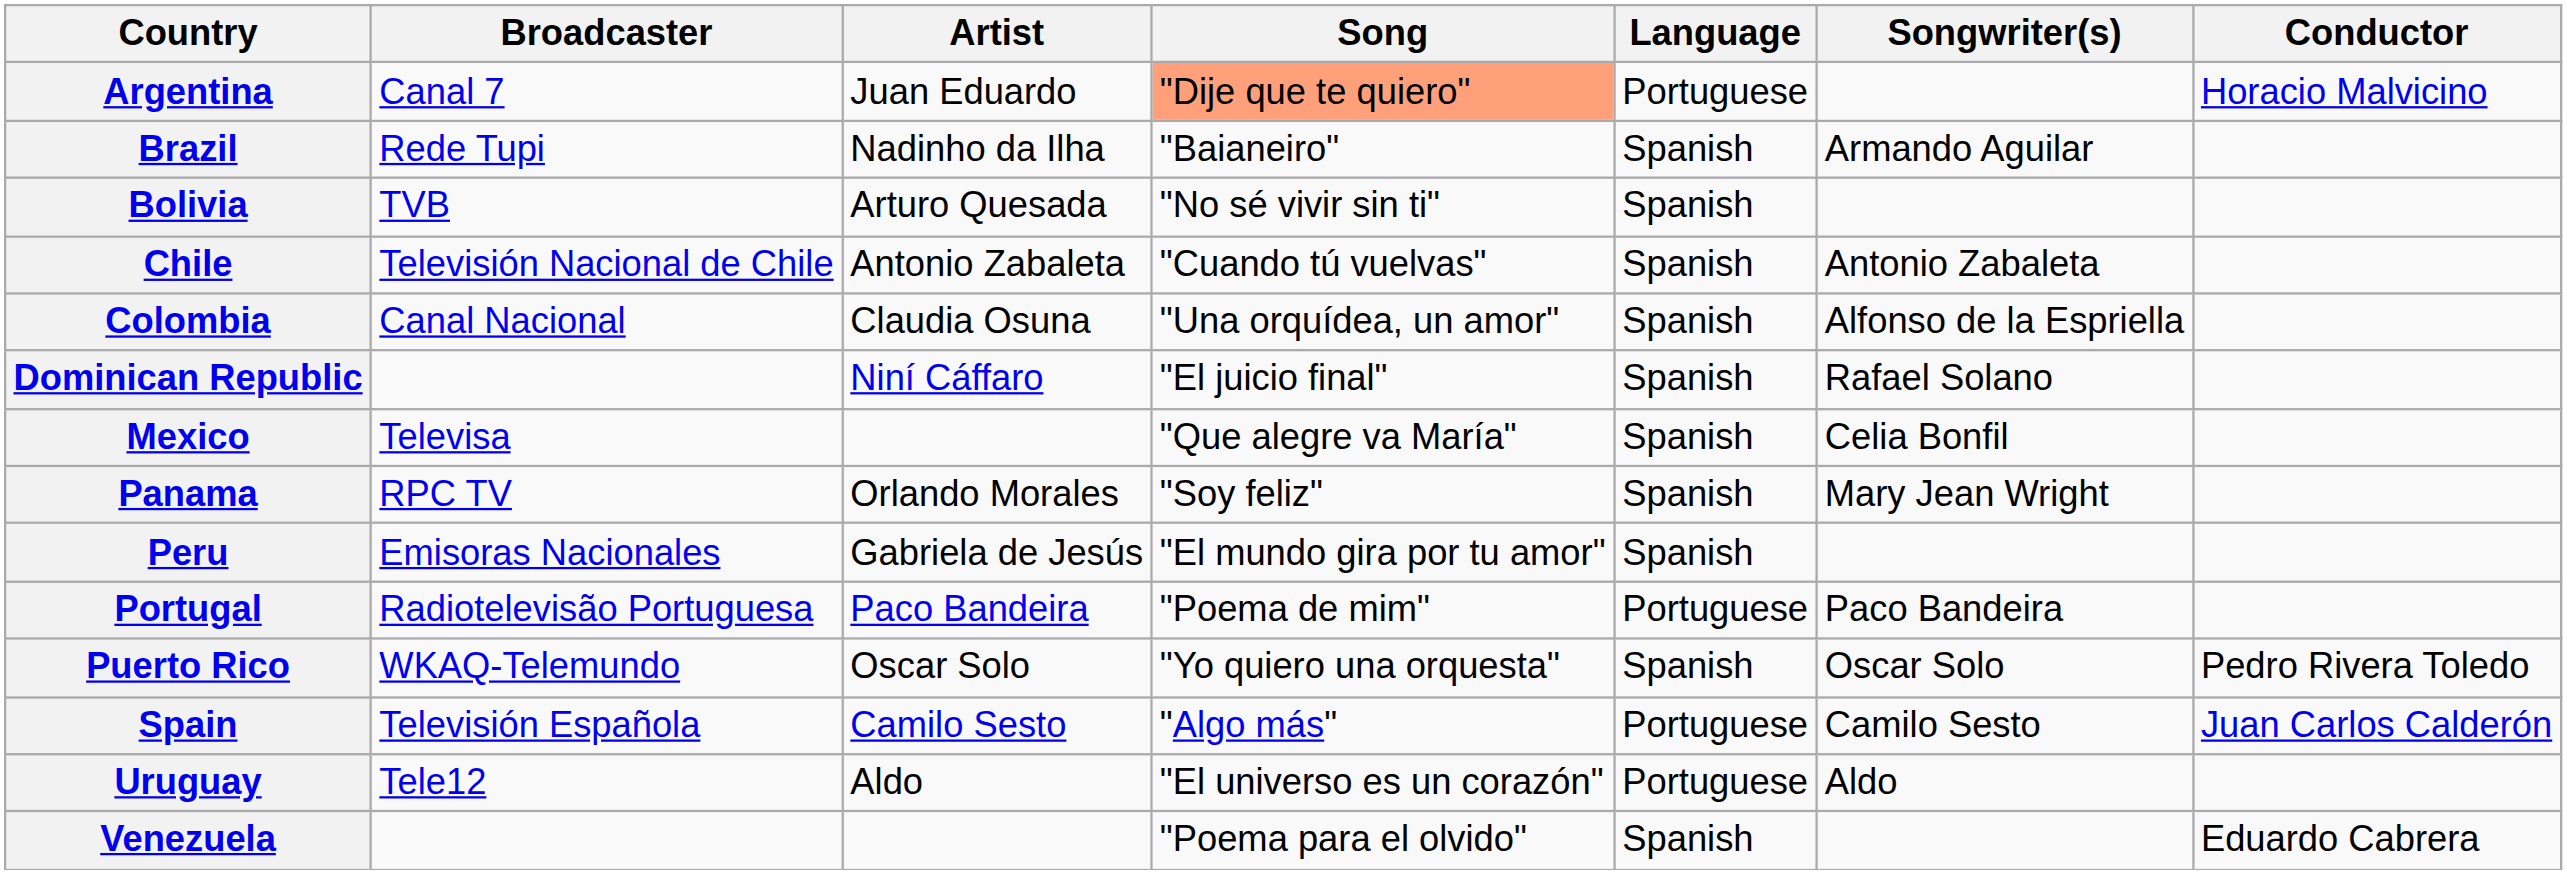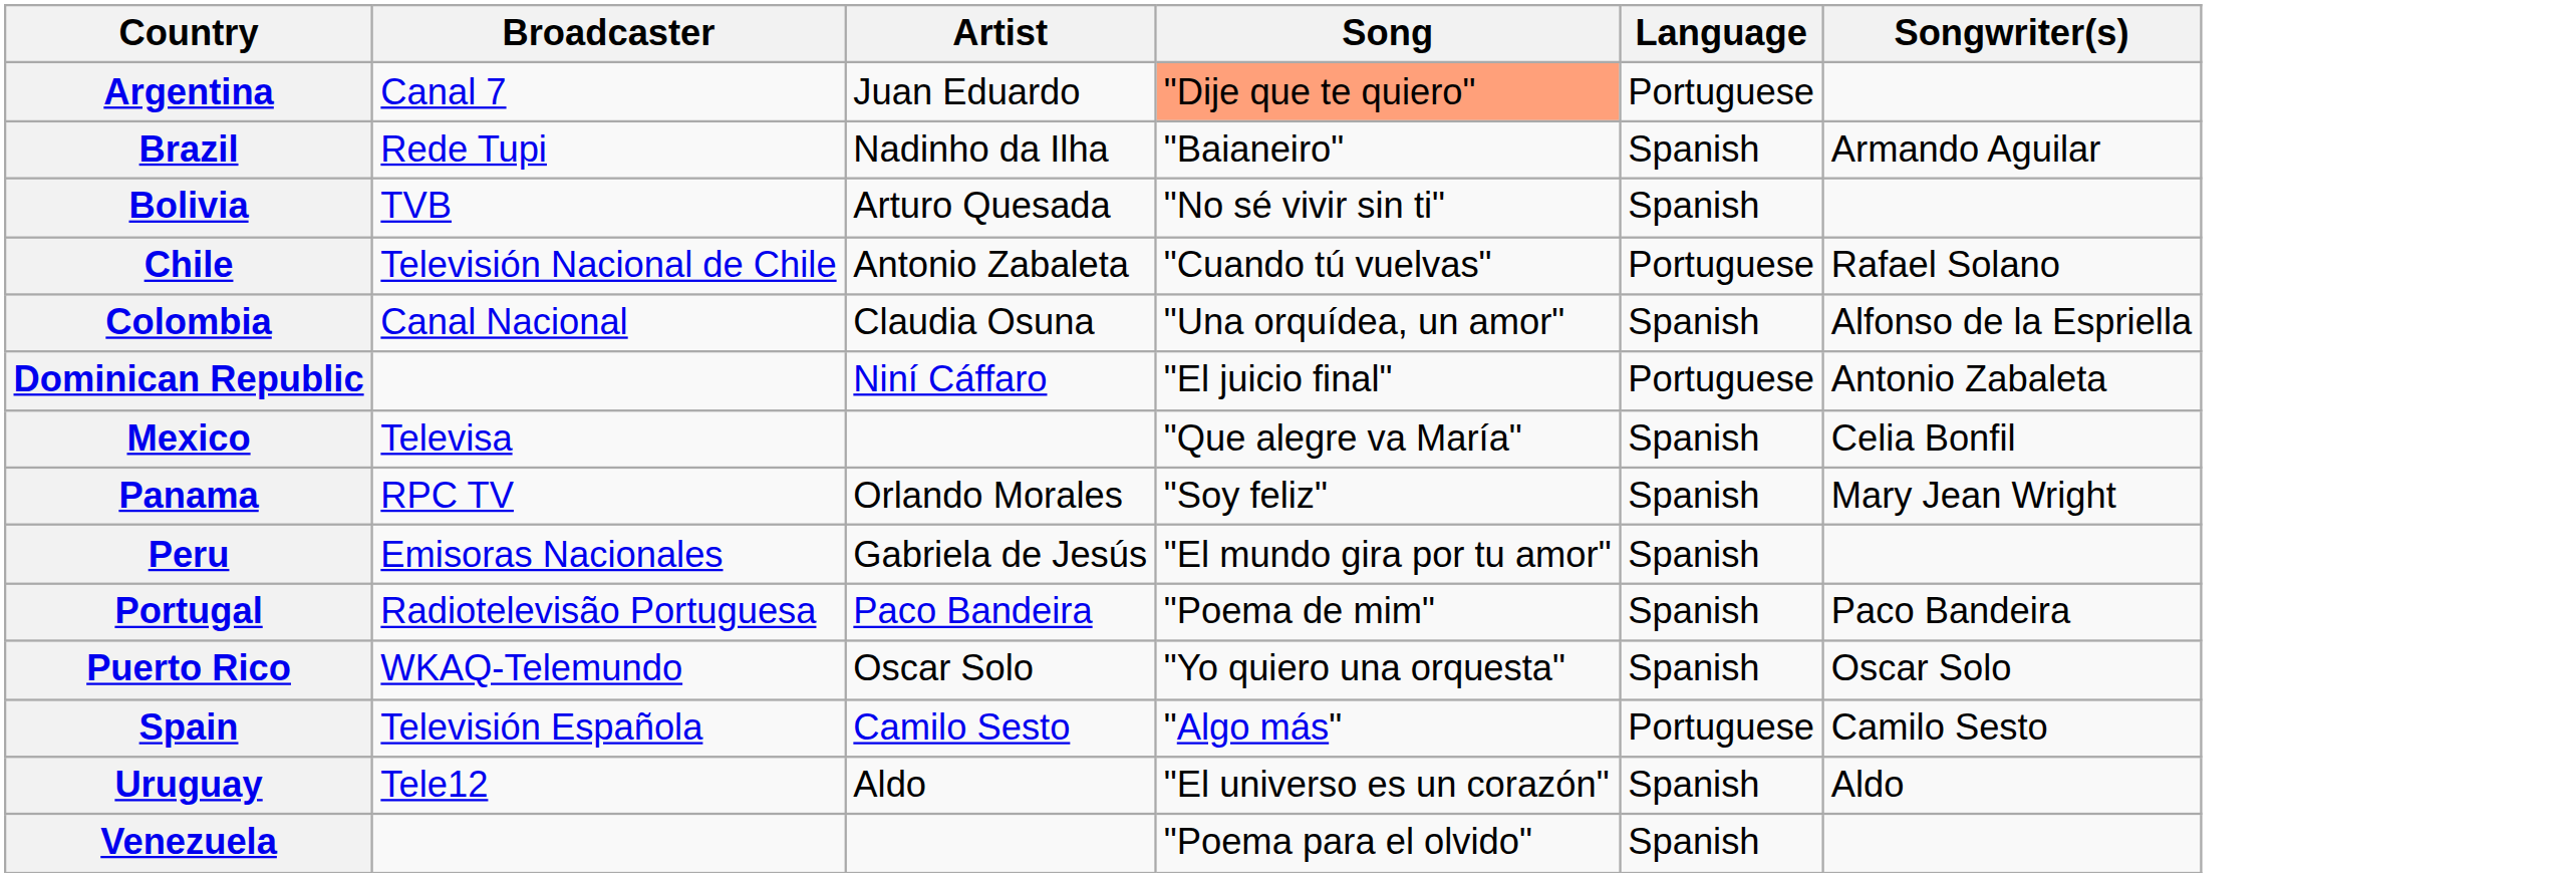 <table class="wikitable plainrowheaders">
 <tr>
 <th scope="col">Country</th>
 <th scope="col">Broadcaster</th>
 <th scope="col">Artist</th>
 <th scope="col">Song</th>
 <th scope="col">Language</th>
 <th scope="col">Songwriter(s)</th>
-<th scope="col">Conductor</th>
 </tr>
 <tr>
 <th scope="row"> <a href='#'>Argentina</a></th>
 <td><a href='#'>Canal 7</a></td>
 <td>Juan Eduardo</td>
 <td style="background: lightsalmon;">"Dije que te quiero"</td>
 <td>Portuguese</td>
 <td></td>
-<td><a href='#'>Horacio Malvicino</a></td>
 </tr>
 <tr>
 <th scope="row"> <a href='#'>Brazil</a></th>
 <td><a href='#'>Rede Tupi</a></td>
 <td>Nadinho da Ilha</td>
 <td>"Baianeiro"</td>
 <td>Spanish</td>
 <td>Armando Aguilar</td>
-<td></td>
 </tr>
 <tr>
 <th scope="row"> <a href='#'>Bolivia</a></th>
 <td><a href='#'>TVB</a></td>
 <td>Arturo Quesada</td>
 <td>"No sé vivir sin ti"</td>
 <td>Spanish</td>
 <td></td>
-<td></td>
 </tr>
 <tr>
 <th scope="row"> <a href='#'>Chile</a></th>
 <td><a href='#'>Televisión Nacional de Chile</a></td>
 <td>Antonio Zabaleta</td>
 <td>"Cuando tú vuelvas"</td>
-<td>Spanish</td>
-<td>Antonio Zabaleta</td>
-<td></td>
+<td>Portuguese</td>
+<td>Rafael Solano</td>
 </tr>
 <tr>
 <th scope="row"> <a href='#'>Colombia</a></th>
 <td><a href='#'>Canal Nacional</a></td>
 <td>Claudia Osuna</td>
 <td>"Una orquídea, un amor"</td>
 <td>Spanish</td>
 <td>Alfonso de la Espriella</td>
-<td></td>
 </tr>
 <tr>
 <th scope="row"> <a href='#'>Dominican Republic</a></th>
 <td></td>
 <td><a href='#'>Niní Cáffaro</a></td>
 <td>"El juicio final"</td>
-<td>Spanish</td>
-<td>Rafael Solano</td>
-<td></td>
+<td>Portuguese</td>
+<td>Antonio Zabaleta</td>
 </tr>
 <tr>
 <th scope="row"> <a href='#'>Mexico</a></th>
 <td><a href='#'>Televisa</a></td>
 <td></td>
 <td>"Que alegre va María"</td>
 <td>Spanish</td>
 <td>Celia Bonfil</td>
-<td></td>
 </tr>
 <tr>
 <th scope="row"> <a href='#'>Panama</a></th>
 <td><a href='#'>RPC TV</a></td>
 <td>Orlando Morales</td>
 <td>"Soy feliz"</td>
 <td>Spanish</td>
 <td>Mary Jean Wright</td>
-<td></td>
 </tr>
 <tr>
 <th scope="row"> <a href='#'>Peru</a></th>
 <td><a href='#'>Emisoras Nacionales</a></td>
 <td>Gabriela de Jesús</td>
 <td>"El mundo gira por tu amor"</td>
 <td>Spanish</td>
 <td></td>
-<td></td>
 </tr>
 <tr>
 <th scope="row"> <a href='#'>Portugal</a></th>
 <td><a href='#'>Radiotelevisão Portuguesa</a></td>
 <td><a href='#'>Paco Bandeira</a></td>
 <td>"Poema de mim"</td>
-<td>Portuguese</td>
+<td>Spanish</td>
 <td>Paco Bandeira</td>
-<td></td>
 </tr>
 <tr>
 <th scope="row"> <a href='#'>Puerto Rico</a></th>
 <td><a href='#'>WKAQ-Telemundo</a></td>
 <td>Oscar Solo</td>
 <td>"Yo quiero una orquesta"</td>
 <td>Spanish</td>
 <td>Oscar Solo</td>
-<td>Pedro Rivera Toledo</td>
 </tr>
 <tr>
 <th scope="row"> <a href='#'>Spain</a></th>
 <td><a href='#'>Televisión Española</a></td>
 <td><a href='#'>Camilo Sesto</a></td>
 <td>"<a href='#'>Algo más</a>"</td>
 <td>Portuguese</td>
 <td>Camilo Sesto</td>
-<td><a href='#'>Juan Carlos Calderón</a></td>
 </tr>
 <tr>
 <th scope="row"> <a href='#'>Uruguay</a></th>
 <td><a href='#'>Tele12</a></td>
 <td>Aldo</td>
 <td>"El universo es un corazón"</td>
-<td>Portuguese</td>
+<td>Spanish</td>
 <td>Aldo</td>
-<td></td>
 </tr>
 <tr>
 <th scope="row"> <a href='#'>Venezuela</a></th>
 <td></td>
 <td></td>
 <td>"Poema para el olvido"</td>
 <td>Spanish</td>
 <td></td>
-<td>Eduardo Cabrera</td>
 </tr>
 </table>
